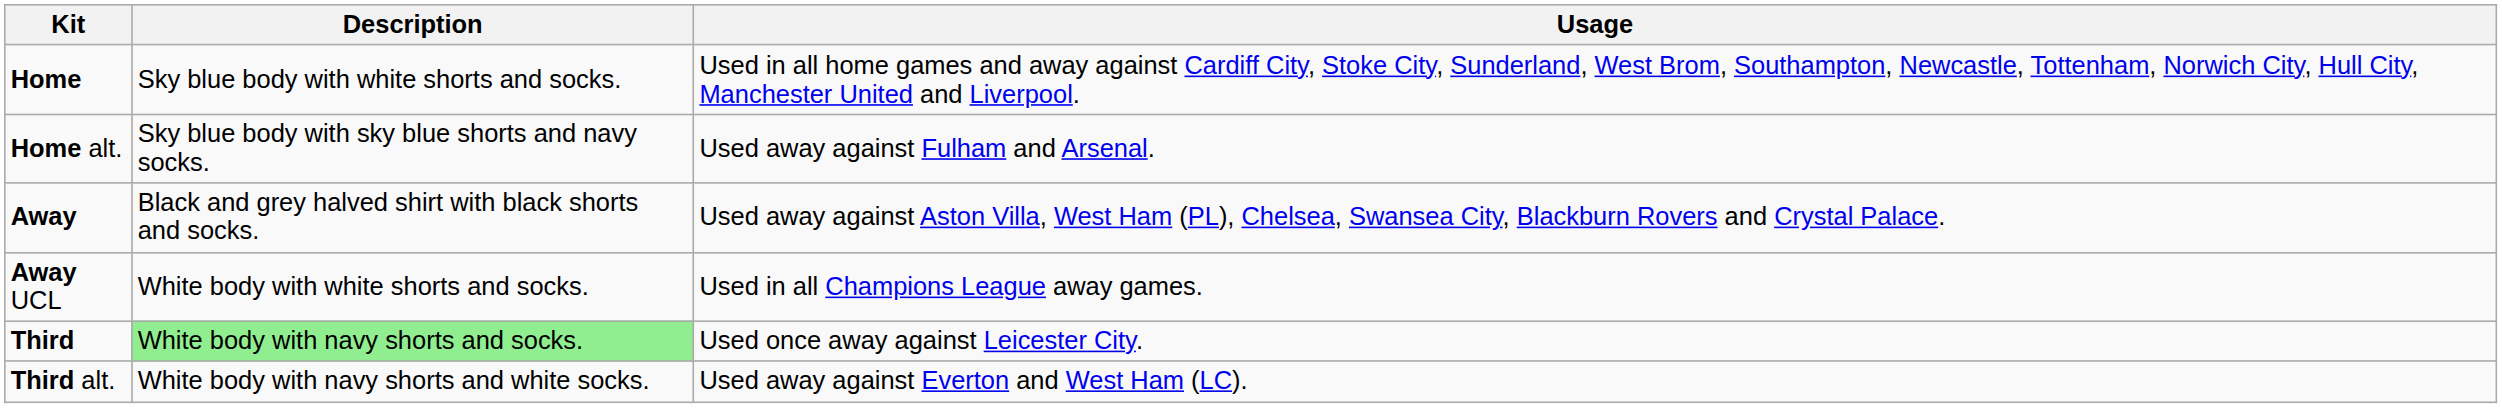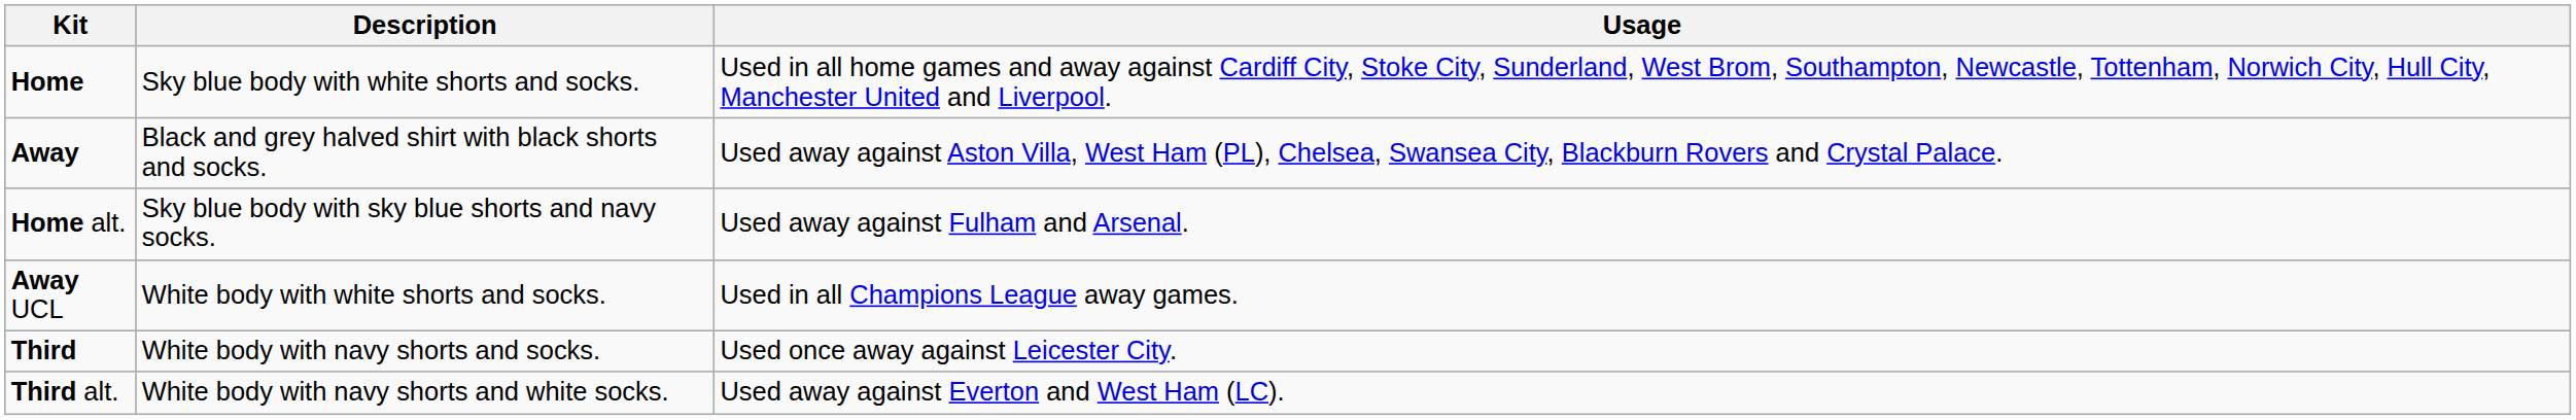 <table class="wikitable">
 <tr>
 <th>Kit</th>
 <th>Description</th>
 <th>Usage</th>
 </tr>
 <tr>
 <td><strong>Home</strong></td>
 <td>Sky blue body with white shorts and socks.</td>
 <td>Used in all home games and away against <a href='#'>Cardiff City</a>, <a href='#'>Stoke City</a>, <a href='#'>Sunderland</a>, <a href='#'>West Brom</a>, <a href='#'>Southampton</a>, <a href='#'>Newcastle</a>, <a href='#'>Tottenham</a>, <a href='#'>Norwich City</a>, <a href='#'>Hull City</a>, <a href='#'>Manchester United</a> and <a href='#'>Liverpool</a>.</td>
 </tr>
 <tr>
+<td><strong>Away</strong></td>
+<td>Black and grey halved shirt with black shorts and socks.</td>
+<td>Used away against <a href='#'>Aston Villa</a>, <a href='#'>West Ham</a> (<a href='#'>PL</a>), <a href='#'>Chelsea</a>, <a href='#'>Swansea City</a>, <a href='#'>Blackburn Rovers</a> and <a href='#'>Crystal Palace</a>.</td>
+</tr>
+<tr>
 <td><strong>Home</strong> alt.</td>
 <td>Sky blue body with sky blue shorts and navy socks.</td>
 <td>Used away against <a href='#'>Fulham</a> and <a href='#'>Arsenal</a>.</td>
-</tr>
-<tr>
-<td><strong>Away</strong></td>
-<td>Black and grey halved shirt with black shorts and socks.</td>
-<td>Used away against <a href='#'>Aston Villa</a>, <a href='#'>West Ham</a> (<a href='#'>PL</a>), <a href='#'>Chelsea</a>, <a href='#'>Swansea City</a>, <a href='#'>Blackburn Rovers</a> and <a href='#'>Crystal Palace</a>.</td>
 </tr>
 <tr>
 <td><strong>Away</strong> UCL</td>
 <td>White body with white shorts and socks.</td>
 <td>Used in all <a href='#'>Champions League</a> away games.</td>
 </tr>
 <tr>
 <td><strong>Third</strong></td>
-<td style="background: lightgreen;">White body with navy shorts and socks.</td>
+<td>White body with navy shorts and socks.</td>
 <td>Used once away against <a href='#'>Leicester City</a>.</td>
 </tr>
 <tr>
 <td><strong>Third</strong> alt.</td>
 <td>White body with navy shorts and white socks.</td>
 <td>Used away against <a href='#'>Everton</a> and <a href='#'>West Ham</a> (<a href='#'>LC</a>).</td>
 </tr>
 </table>
